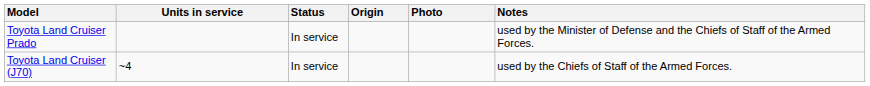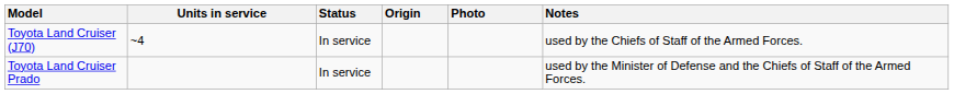 <table class="wikitable">
 <tr>
 <th style="text-align: left; width:13%;">Model</th>
 <th>Units in service</th>
 <th style="text-align: left; width:7%;">Status</th>
 <th style="text-align: left; width:7%;">Origin</th>
 <th style="text-align: left; width:10%; ">Photo</th>
 <th style="text-align: left; width:43%;">Notes</th>
 </tr>
 <tr>
+<td><a href='#'>Toyota Land Cruiser (J70)</a></td>
+<td>~4</td>
+<td>In service</td>
+<td></td>
+<td></td>
+<td>used by the Chiefs of Staff of the Armed Forces.</td>
+</tr>
+<tr>
 <td><a href='#'>Toyota Land Cruiser Prado</a></td>
 <td></td>
 <td>In service</td>
 <td></td>
 <td></td>
 <td>used by the Minister of Defense and the Chiefs of Staff of the Armed Forces.</td>
 </tr>
-<tr>
-<td><a href='#'>Toyota Land Cruiser (J70)</a></td>
-<td>~4</td>
-<td>In service</td>
-<td></td>
-<td></td>
-<td>used by the Chiefs of Staff of the Armed Forces.</td>
-</tr>
 </table>
